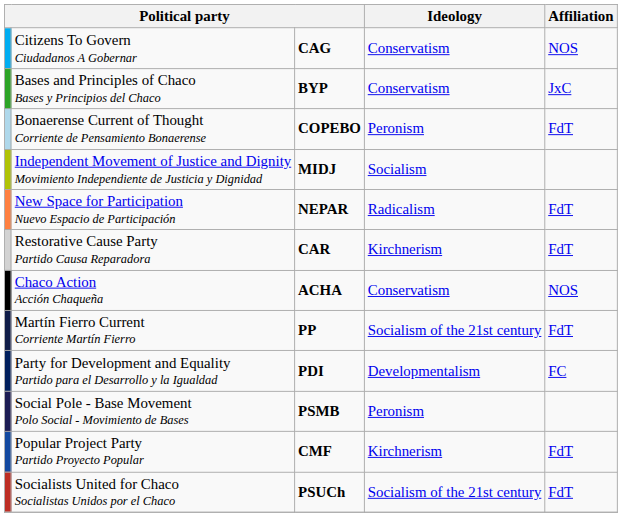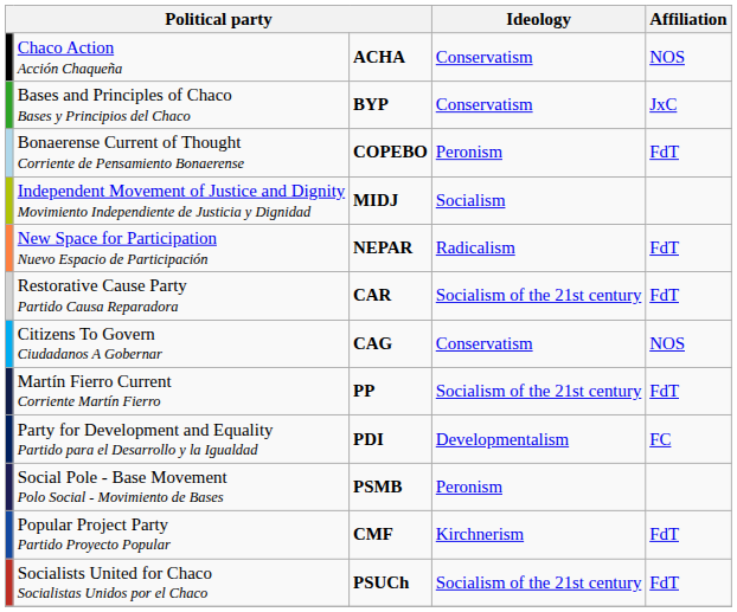 <table class="wikitable">
 <tr>
 <th colspan=3>Political party</th>
 <th>Ideology</th>
 <th>Affiliation</th>
 </tr>
 <tr>
-<th style="background:#00adf1;"></th>
-<td>Citizens To Govern<br><small><em>Ciudadanos A Gobernar</em></small></td>
-<td><strong>CAG</strong></td>
+<th style="background:#000000;"></th>
+<td><a href='#'>Chaco Action</a><br><small><em>Acción Chaqueña</em></small></td>
+<td><strong>ACHA</strong></td>
 <td><a href='#'>Conservatism</a></td>
 <td><a href='#'>NOS</a></td>
 </tr>
 <tr>
 <th style="background:#2da426;"></th>
 <td>Bases and Principles of Chaco<br><small><em>Bases y Principios del Chaco</em></small></td>
 <td><strong>BYP</strong></td>
 <td><a href='#'>Conservatism</a></td>
 <td><a href='#'>JxC</a></td>
 </tr>
 <tr>
 <th style="background:#afd8eb;"></th>
 <td>Bonaerense Current of Thought<br><small><em>Corriente de Pensamiento Bonaerense</em></small></td>
 <td><strong>COPEBO</strong></td>
 <td><a href='#'>Peronism</a></td>
 <td><a href='#'>FdT</a></td>
 </tr>
 <tr>
 <th style="background:#b0c306;"></th>
 <td><a href='#'>Independent Movement of Justice and Dignity</a><br><small><em>Movimiento Independiente de Justicia y Dignidad</em></small></td>
 <td><strong>MIDJ</strong></td>
 <td><a href='#'>Socialism</a></td>
 <td></td>
 </tr>
 <tr>
 <th style="background:#ff8040;"></th>
 <td><a href='#'>New Space for Participation</a><br><small><em>Nuevo Espacio de Participación</em></small></td>
 <td><strong>NEPAR</strong></td>
 <td><a href='#'>Radicalism</a></td>
 <td><a href='#'>FdT</a></td>
 </tr>
 <tr>
 <th style="background:#d3d3d3;"></th>
 <td>Restorative Cause Party<br><small><em>Partido Causa Reparadora</em></small></td>
 <td><strong>CAR</strong></td>
-<td><a href='#'>Kirchnerism</a></td>
+<td><a href='#'>Socialism of the 21st century</a></td>
 <td><a href='#'>FdT</a></td>
 </tr>
 <tr>
-<th style="background:#000000;"></th>
-<td><a href='#'>Chaco Action</a><br><small><em>Acción Chaqueña</em></small></td>
-<td><strong>ACHA</strong></td>
+<th style="background:#00adf1;"></th>
+<td>Citizens To Govern<br><small><em>Ciudadanos A Gobernar</em></small></td>
+<td><strong>CAG</strong></td>
 <td><a href='#'>Conservatism</a></td>
 <td><a href='#'>NOS</a></td>
 </tr>
 <tr>
 <th style="background:#101d49;"></th>
 <td>Martín Fierro Current<br><small><em>Corriente Martín Fierro</em></small></td>
 <td><strong>PP</strong></td>
 <td><a href='#'>Socialism of the 21st century</a></td>
 <td><a href='#'>FdT</a></td>
 </tr>
 <tr>
 <th style="background:#001f5d;"></th>
 <td>Party for Development and Equality<br><small><em>Partido para el Desarrollo y la Igualdad</em></small></td>
 <td><strong>PDI</strong></td>
 <td><a href='#'>Developmentalism</a></td>
 <td><a href='#'>FC</a></td>
 </tr>
 <tr>
 <th style="background:#1c1c54;"></th>
 <td>Social Pole - Base Movement<br><small><em>Polo Social - Movimiento de Bases</em></small></td>
 <td><strong>PSMB</strong></td>
 <td><a href='#'>Peronism</a></td>
 <td></td>
 </tr>
 <tr>
 <th style="background:#1349a0;"></th>
 <td>Popular Project Party<br><small><em>Partido Proyecto Popular</em></small></td>
 <td><strong>CMF</strong></td>
 <td><a href='#'>Kirchnerism</a></td>
 <td><a href='#'>FdT</a></td>
 </tr>
 <tr>
 <th style="background:#be2e24;"></th>
 <td>Socialists United for Chaco<br><small><em>Socialistas Unidos por el Chaco</em></small></td>
 <td><strong>PSUCh</strong></td>
 <td><a href='#'>Socialism of the 21st century</a></td>
 <td><a href='#'>FdT</a></td>
 </tr>
 <tr>
 </tr>
 </table>
